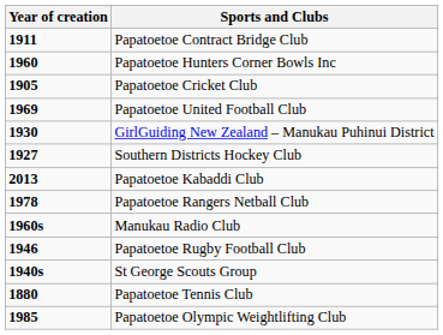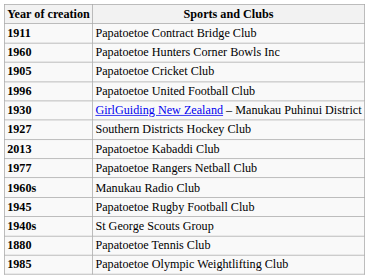 <table class="wikitable sortable">
 <tr>
 <th>Year of creation</th>
 <th>Sports and Clubs</th>
 </tr>
 <tr>
 <td><strong>1911</strong></td>
 <td>Papatoetoe Contract Bridge Club</td>
 </tr>
 <tr>
 <td><strong>1960</strong></td>
 <td>Papatoetoe Hunters Corner Bowls Inc</td>
 </tr>
 <tr>
 <td><strong>1905</strong></td>
 <td>Papatoetoe Cricket Club</td>
 </tr>
 <tr>
-<td><strong>1969</strong></td>
+<td><strong>1996</strong></td>
 <td>Papatoetoe United Football Club</td>
 </tr>
 <tr>
 <td><strong>1930</strong></td>
 <td><a href='#'>GirlGuiding New Zealand</a> – Manukau Puhinui District</td>
 </tr>
 <tr>
 <td><strong>1927</strong></td>
 <td>Southern Districts Hockey Club</td>
 </tr>
 <tr>
 <td><strong>2013</strong></td>
 <td>Papatoetoe Kabaddi Club</td>
 </tr>
 <tr>
-<td><strong>1978</strong></td>
+<td><strong>1977</strong></td>
 <td>Papatoetoe Rangers Netball Club</td>
 </tr>
 <tr>
 <td><strong>1960s</strong></td>
 <td>Manukau Radio Club</td>
 </tr>
 <tr>
-<td><strong>1946</strong></td>
+<td><strong>1945</strong></td>
 <td>Papatoetoe Rugby Football Club</td>
 </tr>
 <tr>
 <td><strong>1940s</strong></td>
 <td>St George Scouts Group</td>
 </tr>
 <tr>
 <td><strong>1880</strong></td>
 <td>Papatoetoe Tennis Club</td>
 </tr>
 <tr>
 <td><strong>1985</strong></td>
 <td>Papatoetoe Olympic Weightlifting Club</td>
 </tr>
 </table>
